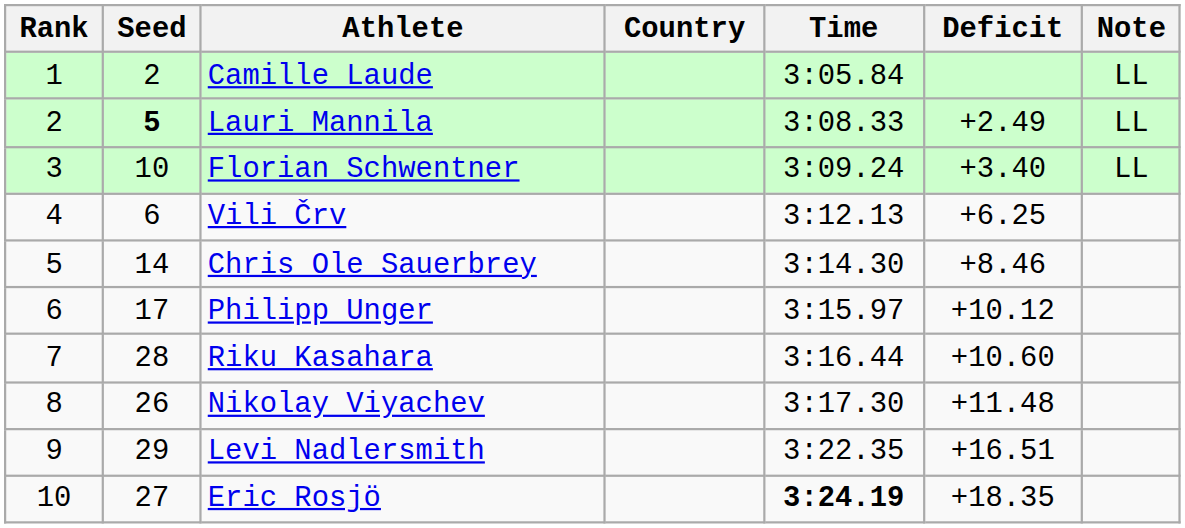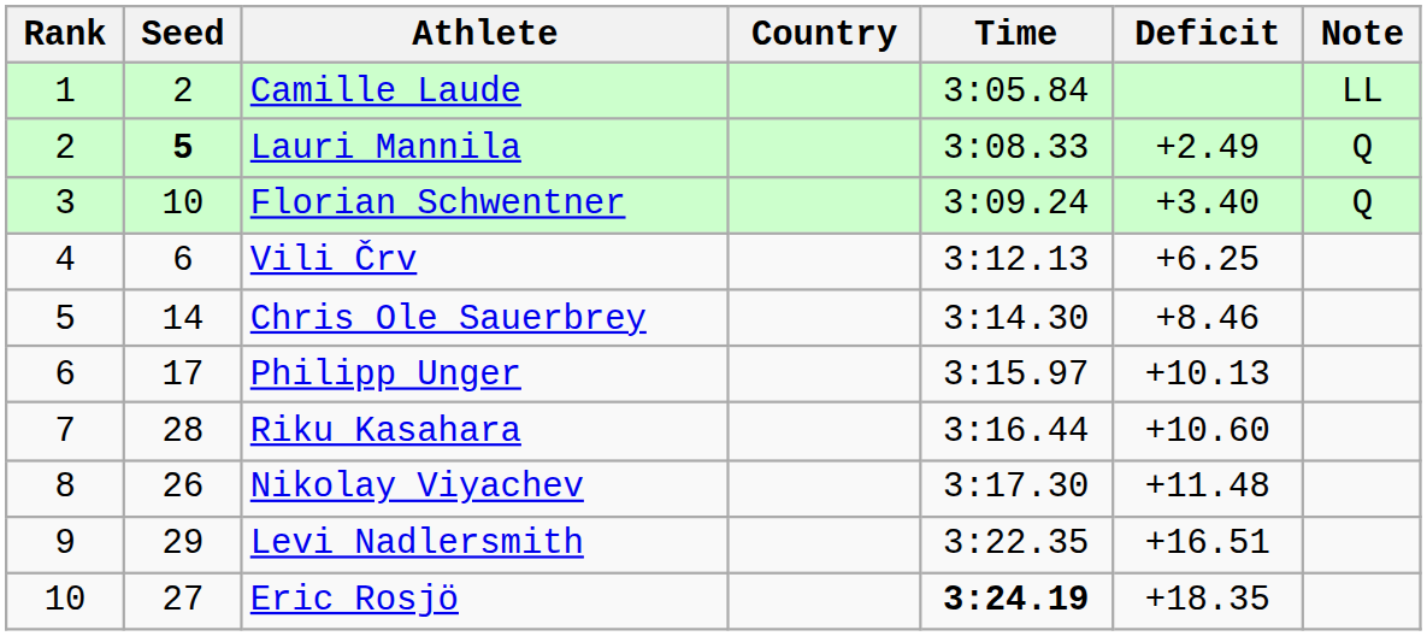 <table class="wikitable sortable" style="text-align:center" width=60%>
 <tr>
 <th>Rank</th>
 <th>Seed</th>
 <th>Athlete</th>
 <th>Country</th>
 <th>Time</th>
 <th data-sort-type=number>Deficit</th>
 <th>Note</th>
 </tr>
 <tr bgcolor=ccffcc>
 <td>1</td>
 <td>2</td>
 <td align=left><a href='#'>Camille Laude</a></td>
 <td align=left></td>
 <td>3:05.84</td>
 <td></td>
 <td>LL</td>
 </tr>
 <tr bgcolor=ccffcc>
 <td>2</td>
 <td><strong>5</strong></td>
 <td align=left><a href='#'>Lauri Mannila</a></td>
 <td align=left></td>
 <td>3:08.33</td>
 <td>+2.49</td>
-<td>LL</td>
+<td>Q</td>
 </tr>
 <tr bgcolor=ccffcc>
 <td>3</td>
 <td>10</td>
 <td align=left><a href='#'>Florian Schwentner</a></td>
 <td align=left></td>
 <td>3:09.24</td>
 <td>+3.40</td>
-<td>LL</td>
+<td>Q</td>
 </tr>
 <tr>
 <td>4</td>
 <td>6</td>
 <td align=left><a href='#'>Vili Črv</a></td>
 <td align=left></td>
 <td>3:12.13</td>
 <td>+6.25</td>
 <td></td>
 </tr>
 <tr>
 <td>5</td>
 <td>14</td>
 <td align=left><a href='#'>Chris Ole Sauerbrey</a></td>
 <td align=left></td>
 <td>3:14.30</td>
 <td>+8.46</td>
 <td></td>
 </tr>
 <tr>
 <td>6</td>
 <td>17</td>
 <td align=left><a href='#'>Philipp Unger</a></td>
 <td align=left></td>
 <td>3:15.97</td>
-<td>+10.12</td>
+<td>+10.13</td>
 <td></td>
 </tr>
 <tr>
 <td>7</td>
 <td>28</td>
 <td align=left><a href='#'>Riku Kasahara</a></td>
 <td align=left></td>
 <td>3:16.44</td>
 <td>+10.60</td>
 <td></td>
 </tr>
 <tr>
 <td>8</td>
 <td>26</td>
 <td align=left><a href='#'>Nikolay Viyachev</a></td>
 <td align=left></td>
 <td>3:17.30</td>
 <td>+11.48</td>
 <td></td>
 </tr>
 <tr>
 <td>9</td>
 <td>29</td>
 <td align=left><a href='#'>Levi Nadlersmith</a></td>
 <td align=left></td>
 <td>3:22.35</td>
 <td>+16.51</td>
 <td></td>
 </tr>
 <tr>
 <td>10</td>
 <td>27</td>
 <td align=left><a href='#'>Eric Rosjö</a></td>
 <td align=left></td>
 <td><strong>3:24.19</strong></td>
 <td>+18.35</td>
 <td></td>
 </tr>
 </table>
